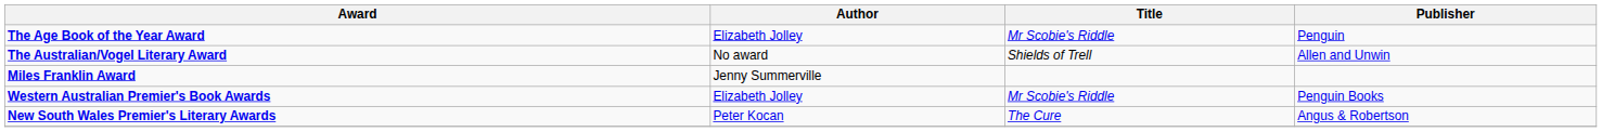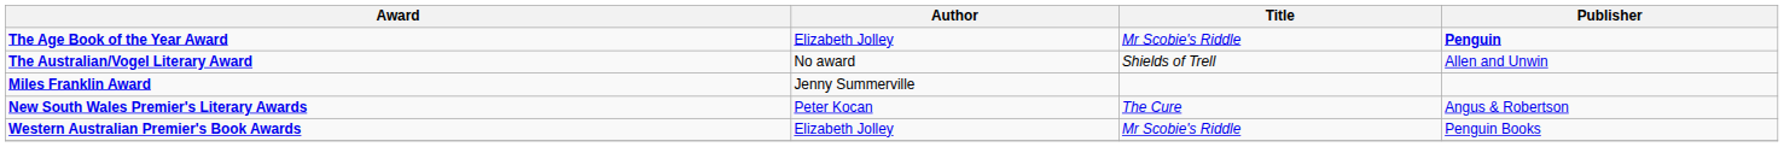 <table class="wikitable" width=100%>
 <tr>
 <th>Award</th>
 <th>Author</th>
 <th>Title</th>
 <th>Publisher</th>
 </tr>
 <tr>
 <td><strong><a href='#'>The Age Book of the Year Award</a></strong></td>
 <td><a href='#'>Elizabeth Jolley</a></td>
 <td><em><a href='#'>Mr Scobie's Riddle</a></em></td>
-<td><a href='#'>Penguin</a></td>
+<td><strong><a href='#'>Penguin</a></strong></td>
 </tr>
 <tr>
 <td><strong><a href='#'>The Australian/Vogel Literary Award</a></strong></td>
 <td>No award</td>
 <td><em>Shields of Trell</em></td>
 <td><a href='#'>Allen and Unwin</a></td>
 </tr>
 <tr>
 <td><strong><a href='#'>Miles Franklin Award</a></strong></td>
 <td>Jenny Summerville</td>
 <td></td>
 <td></td>
 </tr>
 <tr>
+<td><strong><a href='#'>New South Wales Premier's Literary Awards</a></strong></td>
+<td><a href='#'>Peter Kocan</a></td>
+<td><em><a href='#'>The Cure</a></em></td>
+<td><a href='#'>Angus & Robertson</a></td>
+</tr>
+<tr>
 <td><strong><a href='#'>Western Australian Premier's Book Awards</a></strong></td>
 <td><a href='#'>Elizabeth Jolley</a></td>
 <td><em><a href='#'>Mr Scobie's Riddle</a></em></td>
 <td><a href='#'>Penguin Books</a></td>
 </tr>
 <tr>
-<td><strong><a href='#'>New South Wales Premier's Literary Awards</a></strong></td>
-<td><a href='#'>Peter Kocan</a></td>
-<td><em><a href='#'>The Cure</a></em></td>
-<td><a href='#'>Angus & Robertson</a></td>
-</tr>
-<tr>
 </tr>
 </table>
